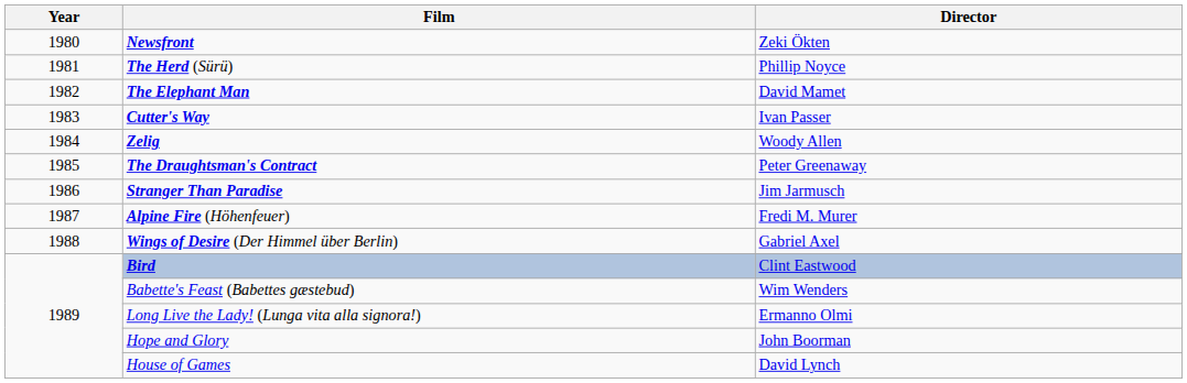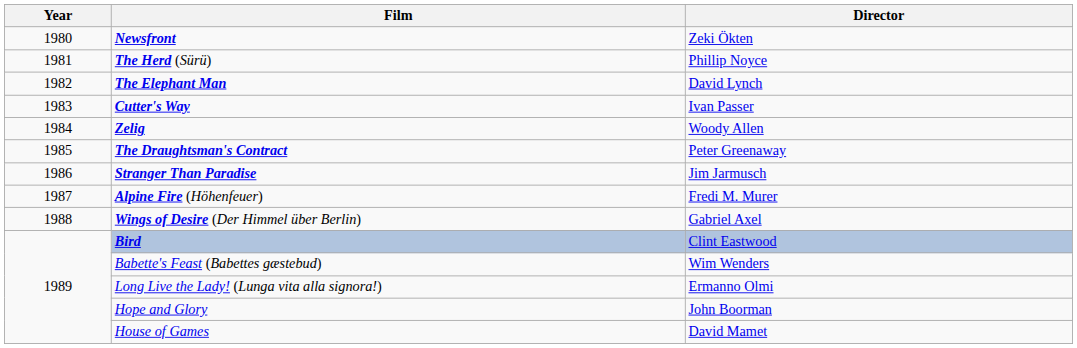 <table class="wikitable" width="95%" cellpadding="5">
 <tr>
 <th width="50">Year</th>
 <th width="300">Film</th>
 <th width="200">Director</th>
 </tr>
 <tr>
 <td style="text-align:center;">1980</td>
 <td><strong><em><a href='#'>Newsfront</a></em></strong></td>
 <td><a href='#'>Zeki Ökten</a></td>
 </tr>
 <tr>
 <td style="text-align:center;">1981</td>
 <td><strong><em><a href='#'>The Herd</a></em></strong> (<em>Sürü</em>)</td>
 <td><a href='#'>Phillip Noyce</a></td>
 </tr>
 <tr>
 <td style="text-align:center;">1982</td>
 <td><strong><em><a href='#'>The Elephant Man</a></em></strong></td>
-<td><a href='#'>David Mamet</a></td>
+<td><a href='#'>David Lynch</a></td>
 </tr>
 <tr>
 <td style="text-align:center;">1983</td>
 <td><strong><em><a href='#'>Cutter's Way</a></em></strong></td>
 <td><a href='#'>Ivan Passer</a></td>
 </tr>
 <tr>
 <td style="text-align:center;">1984</td>
 <td><strong><em><a href='#'>Zelig</a></em></strong></td>
 <td><a href='#'>Woody Allen</a></td>
 </tr>
 <tr>
 <td style="text-align:center;">1985</td>
 <td><strong><em><a href='#'>The Draughtsman's Contract</a></em></strong></td>
 <td><a href='#'>Peter Greenaway</a></td>
 </tr>
 <tr>
 <td style="text-align:center;">1986</td>
 <td><strong><em><a href='#'>Stranger Than Paradise</a></em></strong></td>
 <td><a href='#'>Jim Jarmusch</a></td>
 </tr>
 <tr>
 <td style="text-align:center;">1987</td>
 <td><strong><em><a href='#'>Alpine Fire</a></em></strong> (<em>Höhenfeuer</em>)</td>
 <td><a href='#'>Fredi M. Murer</a></td>
 </tr>
 <tr>
 <td style="text-align:center;">1988</td>
 <td><strong><em><a href='#'>Wings of Desire</a></em></strong> (<em>Der Himmel über Berlin</em>)</td>
 <td><a href='#'>Gabriel Axel</a></td>
 </tr>
 <tr>
 <td rowspan="5" style="text-align:center;">1989<br></td>
 <td style="background:#B0C4DE;"><strong><em><a href='#'>Bird</a></em></strong></td>
 <td style="background:#B0C4DE;"><a href='#'>Clint Eastwood</a></td>
 </tr>
 <tr>
 <td><em><a href='#'>Babette's Feast</a></em> (<em>Babettes gæstebud</em>)</td>
 <td><a href='#'>Wim Wenders</a></td>
 </tr>
 <tr>
 <td><em><a href='#'>Long Live the Lady!</a></em> (<em>Lunga vita alla signora!</em>)</td>
 <td><a href='#'>Ermanno Olmi</a></td>
 </tr>
 <tr>
 <td><em><a href='#'>Hope and Glory</a></em></td>
 <td><a href='#'>John Boorman</a></td>
 </tr>
 <tr>
 <td><em><a href='#'>House of Games</a></em></td>
-<td><a href='#'>David Lynch</a></td>
+<td><a href='#'>David Mamet</a></td>
 </tr>
 </table>
